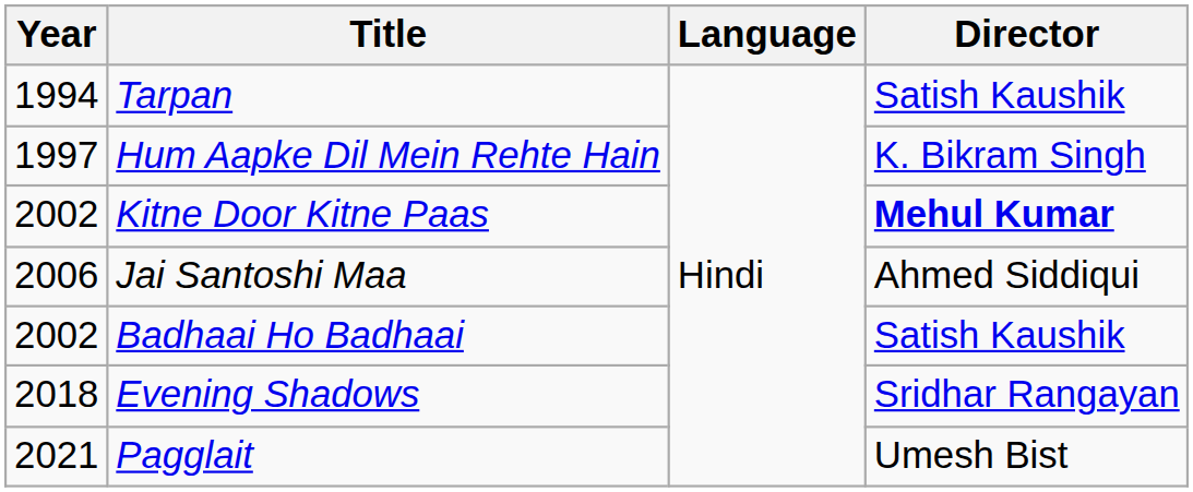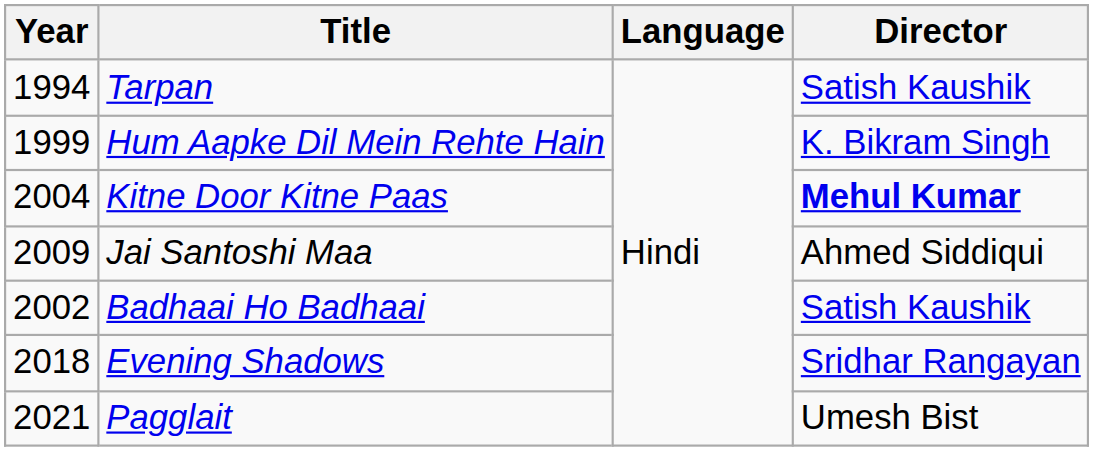 <table class="wikitable">
 <tr>
 <th>Year</th>
 <th>Title</th>
 <th>Language</th>
 <th>Director</th>
 </tr>
 <tr>
 <td>1994</td>
 <td><em><a href='#'>Tarpan</a></em></td>
 <td rowspan="7">Hindi</td>
 <td><a href='#'>Satish Kaushik</a></td>
 </tr>
 <tr>
-<td>1997</td>
+<td>1999</td>
 <td><em><a href='#'>Hum Aapke Dil Mein Rehte Hain</a></em></td>
 <td><a href='#'>K. Bikram Singh</a></td>
 </tr>
 <tr>
-<td>2002</td>
+<td>2004</td>
 <td><em><a href='#'>Kitne Door Kitne Paas</a></em></td>
 <td><strong><a href='#'>Mehul Kumar</a></strong></td>
 </tr>
 <tr>
-<td>2006</td>
+<td>2009</td>
 <td><em>Jai Santoshi Maa</em></td>
 <td>Ahmed Siddiqui</td>
 </tr>
 <tr>
 <td>2002</td>
 <td><em><a href='#'>Badhaai Ho Badhaai</a></em></td>
 <td><a href='#'>Satish Kaushik</a></td>
 </tr>
 <tr>
 <td>2018</td>
 <td><em><a href='#'>Evening Shadows</a></em></td>
 <td><a href='#'>Sridhar Rangayan</a></td>
 </tr>
 <tr>
 <td>2021</td>
 <td><em><a href='#'>Pagglait</a></em></td>
 <td>Umesh Bist</td>
 </tr>
 </table>
